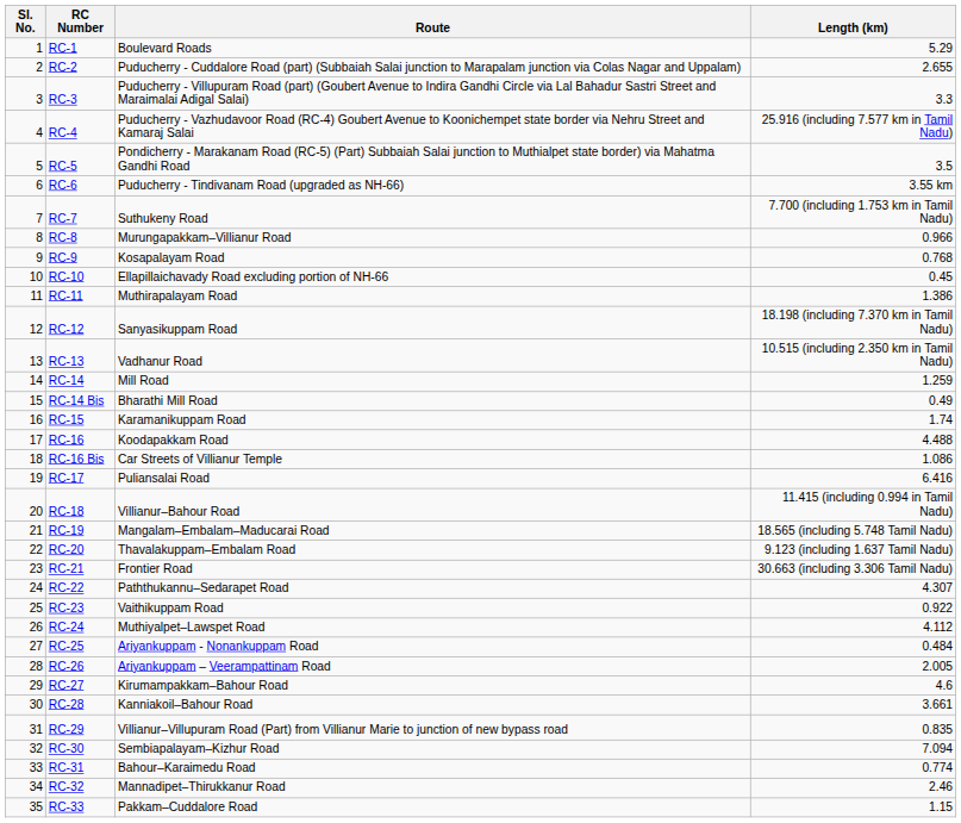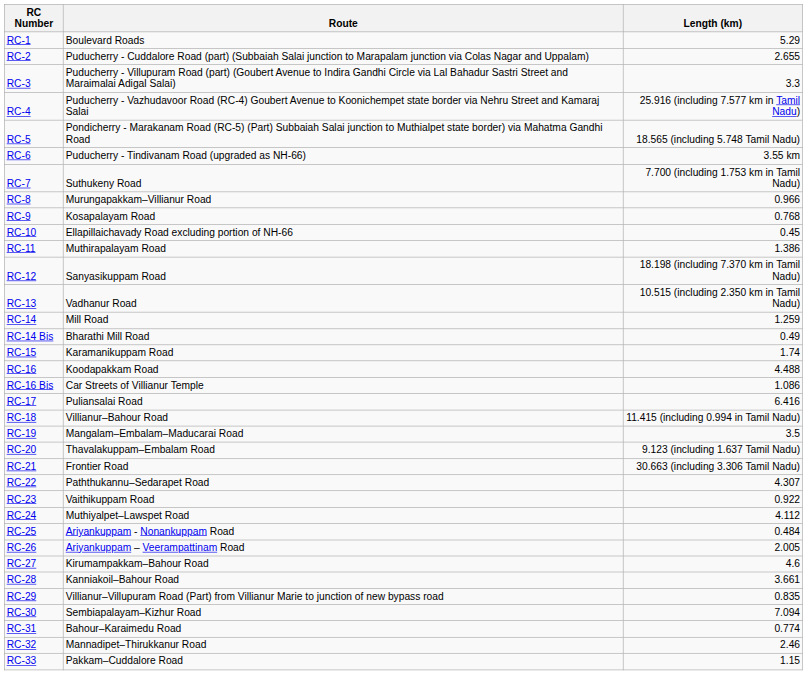 <table class="wikitable">
 <tr style="font-weight:bold">
-<th Height="12.75" align="center" valign="bottom">Sl. No.</th>
 <th align="center" valign="bottom">RC Number</th>
 <th valign="bottom">Route</th>
 <th align="center" valign="bottom">Length (km)</th>
 </tr>
 <tr>
-<td Height="12.75" align="right" valign="bottom">1</td>
 <td valign="bottom"><a href='#'>RC-1</a></td>
 <td valign="bottom">Boulevard Roads</td>
 <td align="right" valign="bottom">5.29</td>
 </tr>
 <tr valign="bottom">
-<td Height="12.75" align="right" valign="bottom">2</td>
 <td><a href='#'>RC-2</a></td>
 <td>Puducherry - Cuddalore Road (part) (Subbaiah Salai junction to Marapalam junction via Colas Nagar and Uppalam)</td>
 <td align="right">2.655</td>
 </tr>
 <tr valign="bottom">
-<td Height="12.75" align="right" valign="bottom">3</td>
 <td><a href='#'>RC-3</a></td>
 <td>Puducherry - Villupuram Road (part) (Goubert Avenue to Indira Gandhi Circle via Lal Bahadur Sastri Street and Maraimalai Adigal Salai)</td>
 <td align="right">3.3</td>
 </tr>
 <tr valign="bottom">
-<td Height="12.75" align="right" valign="bottom">4</td>
 <td><a href='#'>RC-4</a></td>
 <td>Puducherry - Vazhudavoor Road (RC-4) Goubert Avenue to Koonichempet state border via Nehru Street and Kamaraj Salai</td>
 <td align="right">25.916 (including 7.577 km in <a href='#'>Tamil Nadu</a>)</td>
 </tr>
 <tr valign="bottom">
-<td Height="12.75" align="right" valign="bottom">5</td>
 <td><a href='#'>RC-5</a></td>
 <td>Pondicherry - Marakanam Road (RC-5) (Part) Subbaiah Salai junction to Muthialpet state border) via Mahatma Gandhi Road</td>
-<td align="right">3.5</td>
+<td align="right" valign="bottom">18.565 (including 5.748 Tamil Nadu)</td>
 </tr>
 <tr valign="bottom">
-<td Height="12.75" align="right" valign="bottom">6</td>
 <td><a href='#'>RC-6</a></td>
 <td>Puducherry - Tindivanam Road (upgraded as NH-66)</td>
 <td align="right">3.55 km</td>
 </tr>
 <tr>
-<td Height="12.75" align="right" valign="bottom">7</td>
 <td valign="bottom"><a href='#'>RC-7</a></td>
 <td valign="bottom">Suthukeny Road</td>
 <td align="right" valign="bottom">7.700 (including 1.753 km in Tamil Nadu)</td>
 </tr>
 <tr>
-<td Height="12.75" align="right" valign="bottom">8</td>
 <td valign="bottom"><a href='#'>RC-8</a></td>
 <td valign="bottom">Murungapakkam–Villianur Road</td>
 <td align="right" valign="bottom">0.966</td>
 </tr>
 <tr>
-<td Height="12.75" align="right" valign="bottom">9</td>
 <td valign="bottom"><a href='#'>RC-9</a></td>
 <td valign="bottom">Kosapalayam Road</td>
 <td align="right" valign="bottom">0.768</td>
 </tr>
 <tr>
-<td Height="12.75" align="right" valign="bottom">10</td>
 <td valign="bottom"><a href='#'>RC-10</a></td>
 <td valign="bottom">Ellapillaichavady Road excluding portion of NH-66</td>
 <td align="right" valign="bottom">0.45</td>
 </tr>
 <tr>
-<td Height="12.75" align="right" valign="bottom">11</td>
 <td valign="bottom"><a href='#'>RC-11</a></td>
 <td valign="bottom">Muthirapalayam Road</td>
 <td align="right" valign="bottom">1.386</td>
 </tr>
 <tr>
-<td Height="12.75" align="right" valign="bottom">12</td>
 <td valign="bottom"><a href='#'>RC-12</a></td>
 <td valign="bottom">Sanyasikuppam Road</td>
 <td align="right" valign="bottom">18.198 (including 7.370 km in Tamil Nadu)</td>
 </tr>
 <tr>
-<td Height="12.75" align="right" valign="bottom">13</td>
 <td valign="bottom"><a href='#'>RC-13</a></td>
 <td valign="bottom">Vadhanur Road</td>
 <td align="right" valign="bottom">10.515 (including 2.350 km in Tamil Nadu)</td>
 </tr>
 <tr>
-<td Height="12.75" align="right" valign="bottom">14</td>
 <td valign="bottom"><a href='#'>RC-14</a></td>
 <td valign="bottom">Mill Road</td>
 <td align="right" valign="bottom">1.259</td>
 </tr>
 <tr>
-<td Height="12.75" align="right" valign="bottom">15</td>
 <td valign="bottom"><a href='#'>RC-14 Bis</a></td>
 <td valign="bottom">Bharathi Mill Road</td>
 <td align="right" valign="bottom">0.49</td>
 </tr>
 <tr>
-<td Height="12.75" align="right" valign="bottom">16</td>
 <td valign="bottom"><a href='#'>RC-15</a></td>
 <td valign="bottom">Karamanikuppam Road</td>
 <td align="right" valign="bottom">1.74</td>
 </tr>
 <tr>
-<td Height="12.75" align="right" valign="bottom">17</td>
 <td valign="bottom"><a href='#'>RC-16</a></td>
 <td valign="bottom">Koodapakkam Road</td>
 <td align="right" valign="bottom">4.488</td>
 </tr>
 <tr>
-<td Height="12.75" align="right" valign="bottom">18</td>
 <td valign="bottom"><a href='#'>RC-16 Bis</a></td>
 <td valign="bottom">Car Streets of Villianur Temple</td>
 <td align="right" valign="bottom">1.086</td>
 </tr>
 <tr>
-<td Height="12.75" align="right" valign="bottom">19</td>
 <td valign="bottom"><a href='#'>RC-17</a></td>
 <td valign="bottom">Puliansalai Road</td>
 <td align="right" valign="bottom">6.416</td>
 </tr>
 <tr>
-<td Height="12.75" align="right" valign="bottom">20</td>
 <td valign="bottom"><a href='#'>RC-18</a></td>
 <td valign="bottom">Villianur–Bahour Road</td>
 <td align="right" valign="bottom">11.415 (including 0.994 in Tamil Nadu)</td>
 </tr>
 <tr>
-<td Height="12.75" align="right" valign="bottom">21</td>
 <td valign="bottom"><a href='#'>RC-19</a></td>
 <td valign="bottom">Mangalam–Embalam–Maducarai Road</td>
-<td align="right" valign="bottom">18.565 (including 5.748 Tamil Nadu)</td>
+<td align="right">3.5</td>
 </tr>
 <tr>
-<td Height="12.75" align="right" valign="bottom">22</td>
 <td valign="bottom"><a href='#'>RC-20</a></td>
 <td valign="bottom">Thavalakuppam–Embalam Road</td>
 <td align="right" valign="bottom">9.123 (including 1.637 Tamil Nadu)</td>
 </tr>
 <tr>
-<td Height="12.75" align="right" valign="bottom">23</td>
 <td valign="bottom"><a href='#'>RC-21</a></td>
 <td valign="bottom">Frontier Road</td>
 <td align="right" valign="bottom">30.663 (including 3.306 Tamil Nadu)</td>
 </tr>
 <tr>
-<td Height="12.75" align="right" valign="bottom">24</td>
 <td valign="bottom"><a href='#'>RC-22</a></td>
 <td valign="bottom">Paththukannu–Sedarapet Road</td>
 <td align="right" valign="bottom">4.307</td>
 </tr>
 <tr>
-<td Height="12.75" align="right" valign="bottom">25</td>
 <td valign="bottom"><a href='#'>RC-23</a></td>
 <td valign="bottom">Vaithikuppam Road</td>
 <td align="right" valign="bottom">0.922</td>
 </tr>
 <tr>
-<td Height="12.75" align="right" valign="bottom">26</td>
 <td valign="bottom"><a href='#'>RC-24</a></td>
 <td valign="bottom">Muthiyalpet–Lawspet Road</td>
 <td align="right" valign="bottom">4.112</td>
 </tr>
 <tr>
-<td Height="12.75" align="right" valign="bottom">27</td>
 <td valign="bottom"><a href='#'>RC-25</a></td>
 <td valign="bottom"><a href='#'>Ariyankuppam</a> - <a href='#'>Nonankuppam</a> Road</td>
 <td align="right" valign="bottom">0.484</td>
 </tr>
 <tr>
-<td Height="12.75" align="right" valign="bottom">28</td>
 <td valign="bottom"><a href='#'>RC-26</a></td>
 <td valign="bottom"><a href='#'>Ariyankuppam</a> – <a href='#'>Veerampattinam</a> Road</td>
 <td align="right" valign="bottom">2.005</td>
 </tr>
 <tr>
-<td Height="12.75" align="right" valign="bottom">29</td>
 <td valign="bottom"><a href='#'>RC-27</a></td>
 <td valign="bottom">Kirumampakkam–Bahour Road</td>
 <td align="right" valign="bottom">4.6</td>
 </tr>
 <tr>
-<td Height="12.75" align="right" valign="bottom">30</td>
 <td valign="bottom"><a href='#'>RC-28</a></td>
 <td valign="bottom">Kanniakoil–Bahour Road</td>
 <td align="right" valign="bottom">3.661</td>
 </tr>
 <tr>
-<td Height="25.5" align="right" valign="bottom">31</td>
 <td valign="bottom"><a href='#'>RC-29</a></td>
 <td valign="bottom">Villianur–Villupuram Road (Part) from Villianur Marie to junction of new bypass road</td>
 <td align="right" valign="bottom">0.835</td>
 </tr>
 <tr>
-<td Height="12.75" align="right" valign="bottom">32</td>
 <td valign="bottom"><a href='#'>RC-30</a></td>
 <td valign="bottom">Sembiapalayam–Kizhur Road</td>
 <td align="right" valign="bottom">7.094</td>
 </tr>
 <tr>
-<td Height="12.75" align="right" valign="bottom">33</td>
 <td valign="bottom"><a href='#'>RC-31</a></td>
 <td valign="bottom">Bahour–Karaimedu Road</td>
 <td align="right" valign="bottom">0.774</td>
 </tr>
 <tr>
-<td Height="12.75" align="right" valign="bottom">34</td>
 <td valign="bottom"><a href='#'>RC-32</a></td>
 <td valign="bottom">Mannadipet–Thirukkanur Road</td>
 <td align="right" valign="bottom">2.46</td>
 </tr>
 <tr>
-<td Height="12.75" align="right" valign="bottom">35</td>
 <td valign="bottom"><a href='#'>RC-33</a></td>
 <td valign="bottom">Pakkam–Cuddalore Road</td>
 <td align="right" valign="bottom">1.15</td>
 </tr>
 </table>
